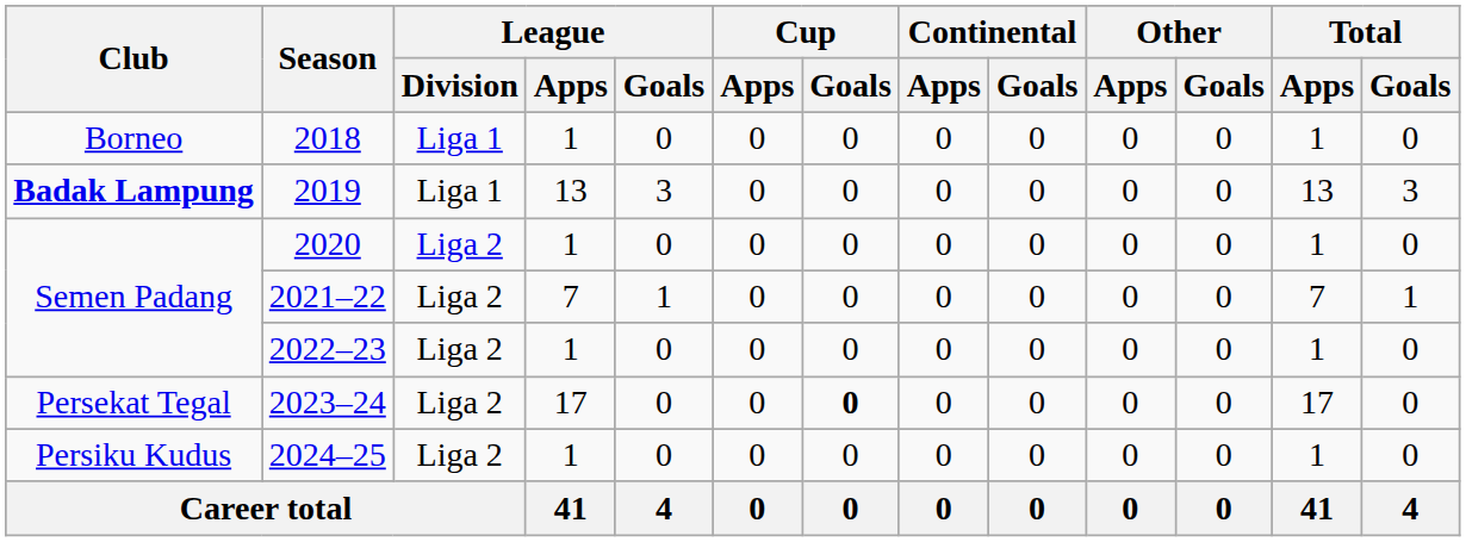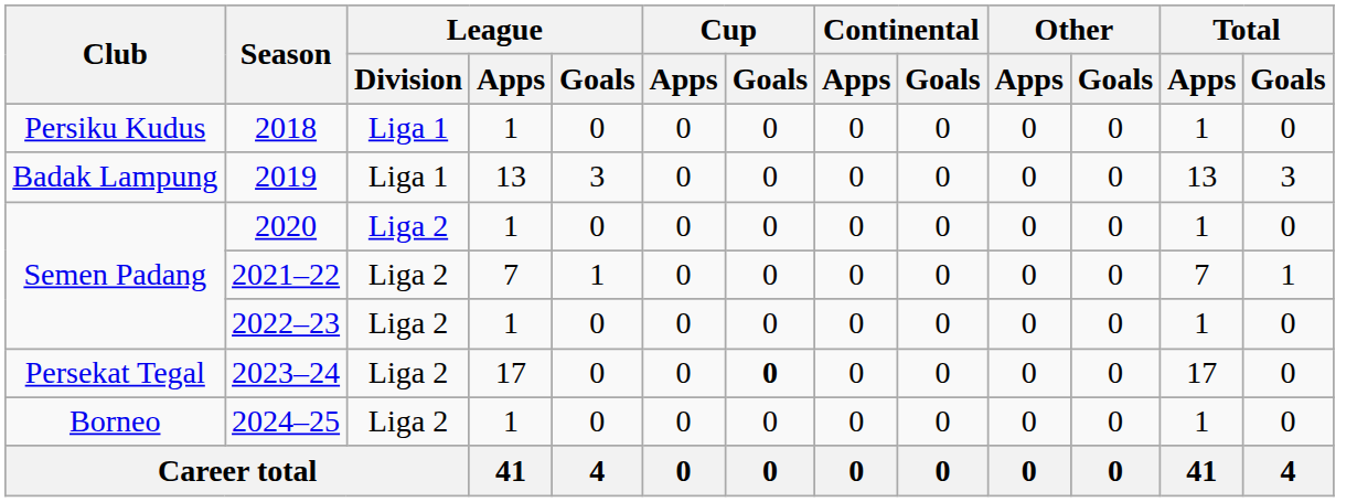 <table class="wikitable" style="text-align:center">
 <tr>
 <th rowspan="2">Club</th>
 <th rowspan="2">Season</th>
 <th colspan="3">League</th>
 <th colspan="2">Cup</th>
 <th colspan="2">Continental</th>
 <th colspan="2">Other</th>
 <th colspan="2">Total</th>
 </tr>
 <tr>
 <th>Division</th>
 <th>Apps</th>
 <th>Goals</th>
 <th>Apps</th>
 <th>Goals</th>
 <th>Apps</th>
 <th>Goals</th>
 <th>Apps</th>
 <th>Goals</th>
 <th>Apps</th>
 <th>Goals</th>
 </tr>
 <tr>
-<td rowspan="1" valign="center"><a href='#'>Borneo</a></td>
+<td rowspan="1" valign="center"><a href='#'>Persiku Kudus</a></td>
 <td><a href='#'>2018</a></td>
 <td><a href='#'>Liga 1</a></td>
 <td>1</td>
 <td>0</td>
 <td>0</td>
 <td>0</td>
 <td>0</td>
 <td>0</td>
 <td>0</td>
 <td>0</td>
 <td>1</td>
 <td>0</td>
 </tr>
 <tr>
-<td rowspan="1" valign="center"><strong><a href='#'>Badak Lampung</a></strong></td>
+<td rowspan="1" valign="center"><a href='#'>Badak Lampung</a></td>
 <td><a href='#'>2019</a></td>
 <td>Liga 1</td>
 <td>13</td>
 <td>3</td>
 <td>0</td>
 <td>0</td>
 <td>0</td>
 <td>0</td>
 <td>0</td>
 <td>0</td>
 <td>13</td>
 <td>3</td>
 </tr>
 <tr>
 <td rowspan="3" valign="center"><a href='#'>Semen Padang</a></td>
 <td><a href='#'>2020</a></td>
 <td><a href='#'>Liga 2</a></td>
 <td>1</td>
 <td>0</td>
 <td>0</td>
 <td>0</td>
 <td>0</td>
 <td>0</td>
 <td>0</td>
 <td>0</td>
 <td>1</td>
 <td>0</td>
 </tr>
 <tr>
 <td><a href='#'>2021–22</a></td>
 <td>Liga 2</td>
 <td>7</td>
 <td>1</td>
 <td>0</td>
 <td>0</td>
 <td>0</td>
 <td>0</td>
 <td>0</td>
 <td>0</td>
 <td>7</td>
 <td>1</td>
 </tr>
 <tr>
 <td><a href='#'>2022–23</a></td>
 <td>Liga 2</td>
 <td>1</td>
 <td>0</td>
 <td>0</td>
 <td>0</td>
 <td>0</td>
 <td>0</td>
 <td>0</td>
 <td>0</td>
 <td>1</td>
 <td>0</td>
 </tr>
 <tr>
 <td rowspan="1" valign="center"><a href='#'>Persekat Tegal</a></td>
 <td><a href='#'>2023–24</a></td>
 <td>Liga 2</td>
 <td>17</td>
 <td>0</td>
 <td>0</td>
 <td><strong>0</strong></td>
 <td>0</td>
 <td>0</td>
 <td>0</td>
 <td>0</td>
 <td>17</td>
 <td>0</td>
 </tr>
 <tr>
-<td rowspan="1" valign="center"><a href='#'>Persiku Kudus</a></td>
+<td rowspan="1" valign="center"><a href='#'>Borneo</a></td>
 <td><a href='#'>2024–25</a></td>
 <td>Liga 2</td>
 <td>1</td>
 <td>0</td>
 <td>0</td>
 <td>0</td>
 <td>0</td>
 <td>0</td>
 <td>0</td>
 <td>0</td>
 <td>1</td>
 <td>0</td>
 </tr>
 <tr>
 <th colspan="3">Career total</th>
 <th>41</th>
 <th>4</th>
 <th>0</th>
 <th>0</th>
 <th>0</th>
 <th>0</th>
 <th>0</th>
 <th>0</th>
 <th>41</th>
 <th>4</th>
 </tr>
 </table>
